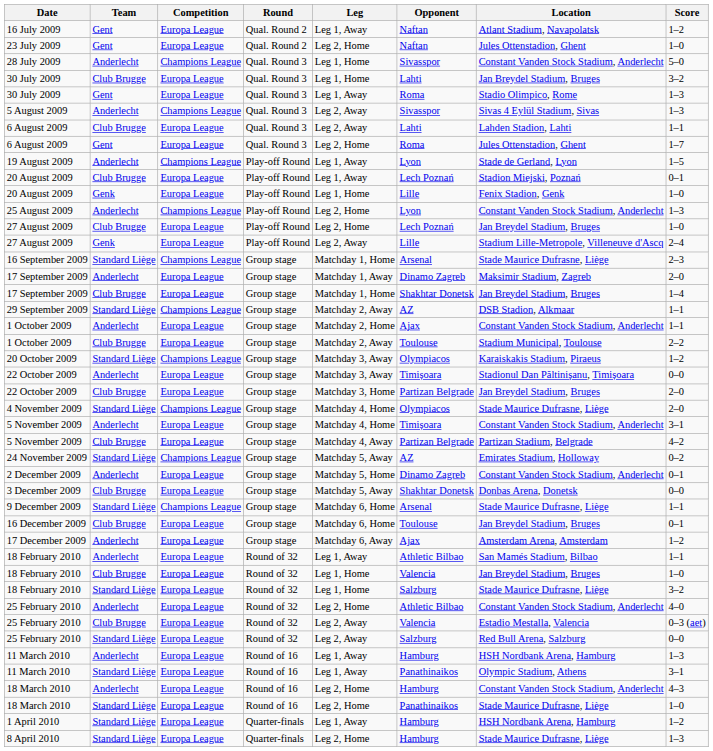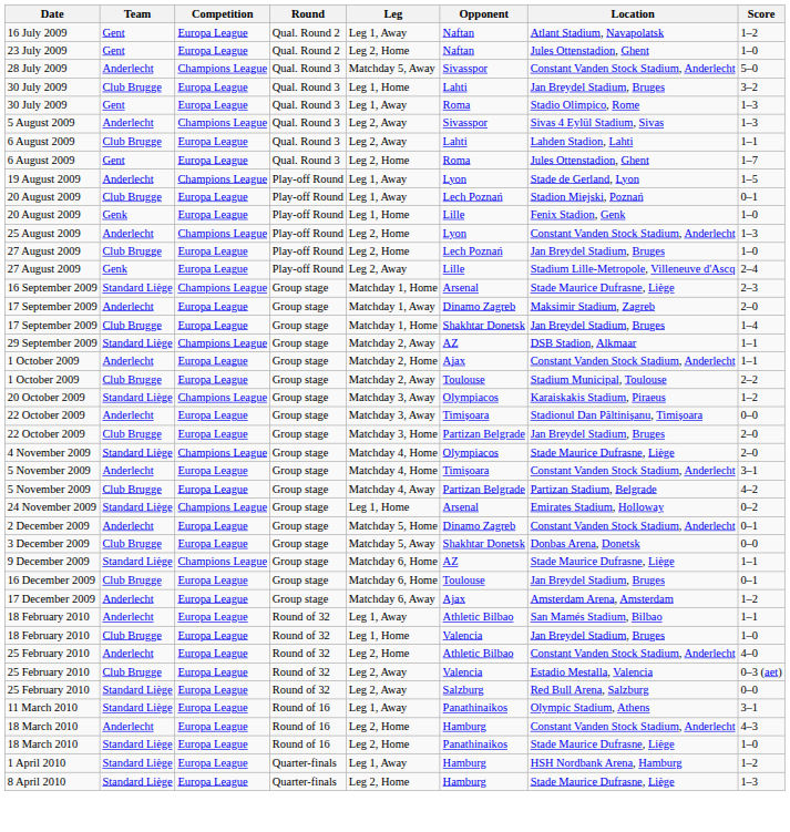 <table class="wikitable">
 <tr>
 <th>Date</th>
 <th>Team</th>
 <th>Competition</th>
 <th>Round</th>
 <th>Leg</th>
 <th>Opponent</th>
 <th>Location</th>
 <th>Score</th>
 </tr>
 <tr>
 <td>16 July 2009</td>
 <td><a href='#'>Gent</a></td>
 <td><a href='#'>Europa League</a></td>
 <td>Qual. Round 2</td>
 <td>Leg 1, Away</td>
 <td> <a href='#'>Naftan</a></td>
 <td><a href='#'>Atlant Stadium</a>, <a href='#'>Navapolatsk</a></td>
 <td>1–2</td>
 </tr>
 <tr>
 <td>23 July 2009</td>
 <td><a href='#'>Gent</a></td>
 <td><a href='#'>Europa League</a></td>
 <td>Qual. Round 2</td>
 <td>Leg 2, Home</td>
 <td> <a href='#'>Naftan</a></td>
 <td><a href='#'>Jules Ottenstadion</a>, <a href='#'>Ghent</a></td>
 <td>1–0</td>
 </tr>
 <tr>
 <td>28 July 2009</td>
 <td><a href='#'>Anderlecht</a></td>
 <td><a href='#'>Champions League</a></td>
 <td>Qual. Round 3</td>
-<td>Leg 1, Home</td>
+<td>Matchday 5, Away</td>
 <td> <a href='#'>Sivasspor</a></td>
 <td><a href='#'>Constant Vanden Stock Stadium</a>, <a href='#'>Anderlecht</a></td>
 <td>5–0</td>
 </tr>
 <tr>
 <td>30 July 2009</td>
 <td><a href='#'>Club Brugge</a></td>
 <td><a href='#'>Europa League</a></td>
 <td>Qual. Round 3</td>
 <td>Leg 1, Home</td>
 <td> <a href='#'>Lahti</a></td>
 <td><a href='#'>Jan Breydel Stadium</a>, <a href='#'>Bruges</a></td>
 <td>3–2</td>
 </tr>
 <tr>
 <td>30 July 2009</td>
 <td><a href='#'>Gent</a></td>
 <td><a href='#'>Europa League</a></td>
 <td>Qual. Round 3</td>
 <td>Leg 1, Away</td>
 <td> <a href='#'>Roma</a></td>
 <td><a href='#'>Stadio Olimpico</a>, <a href='#'>Rome</a></td>
 <td>1–3</td>
 </tr>
 <tr>
 <td>5 August 2009</td>
 <td><a href='#'>Anderlecht</a></td>
 <td><a href='#'>Champions League</a></td>
 <td>Qual. Round 3</td>
 <td>Leg 2, Away</td>
 <td> <a href='#'>Sivasspor</a></td>
 <td><a href='#'>Sivas 4 Eylül Stadium</a>, <a href='#'>Sivas</a></td>
 <td>1–3</td>
 </tr>
 <tr>
 <td>6 August 2009</td>
 <td><a href='#'>Club Brugge</a></td>
 <td><a href='#'>Europa League</a></td>
 <td>Qual. Round 3</td>
 <td>Leg 2, Away</td>
 <td> <a href='#'>Lahti</a></td>
 <td><a href='#'>Lahden Stadion</a>, <a href='#'>Lahti</a></td>
 <td>1–1</td>
 </tr>
 <tr>
 <td>6 August 2009</td>
 <td><a href='#'>Gent</a></td>
 <td><a href='#'>Europa League</a></td>
 <td>Qual. Round 3</td>
 <td>Leg 2, Home</td>
 <td> <a href='#'>Roma</a></td>
 <td><a href='#'>Jules Ottenstadion</a>, <a href='#'>Ghent</a></td>
 <td>1–7</td>
 </tr>
 <tr>
 <td>19 August 2009</td>
 <td><a href='#'>Anderlecht</a></td>
 <td><a href='#'>Champions League</a></td>
 <td>Play-off Round</td>
 <td>Leg 1, Away</td>
 <td> <a href='#'>Lyon</a></td>
 <td><a href='#'>Stade de Gerland</a>, <a href='#'>Lyon</a></td>
 <td>1–5</td>
 </tr>
 <tr>
 <td>20 August 2009</td>
 <td><a href='#'>Club Brugge</a></td>
 <td><a href='#'>Europa League</a></td>
 <td>Play-off Round</td>
 <td>Leg 1, Away</td>
 <td> <a href='#'>Lech Poznań</a></td>
 <td><a href='#'>Stadion Miejski</a>, <a href='#'>Poznań</a></td>
 <td>0–1</td>
 </tr>
 <tr>
 <td>20 August 2009</td>
 <td><a href='#'>Genk</a></td>
 <td><a href='#'>Europa League</a></td>
 <td>Play-off Round</td>
 <td>Leg 1, Home</td>
 <td> <a href='#'>Lille</a></td>
 <td><a href='#'>Fenix Stadion</a>, <a href='#'>Genk</a></td>
 <td>1–0</td>
 </tr>
 <tr>
 <td>25 August 2009</td>
 <td><a href='#'>Anderlecht</a></td>
 <td><a href='#'>Champions League</a></td>
 <td>Play-off Round</td>
 <td>Leg 2, Home</td>
 <td> <a href='#'>Lyon</a></td>
 <td><a href='#'>Constant Vanden Stock Stadium</a>, <a href='#'>Anderlecht</a></td>
 <td>1–3</td>
 </tr>
 <tr>
 <td>27 August 2009</td>
 <td><a href='#'>Club Brugge</a></td>
 <td><a href='#'>Europa League</a></td>
 <td>Play-off Round</td>
 <td>Leg 2, Home</td>
 <td> <a href='#'>Lech Poznań</a></td>
 <td><a href='#'>Jan Breydel Stadium</a>, <a href='#'>Bruges</a></td>
 <td>1–0</td>
 </tr>
 <tr>
 <td>27 August 2009</td>
 <td><a href='#'>Genk</a></td>
 <td><a href='#'>Europa League</a></td>
 <td>Play-off Round</td>
 <td>Leg 2, Away</td>
 <td> <a href='#'>Lille</a></td>
 <td><a href='#'>Stadium Lille-Metropole</a>, <a href='#'>Villeneuve d'Ascq</a></td>
 <td>2–4</td>
 </tr>
 <tr>
 <td>16 September 2009</td>
 <td><a href='#'>Standard Liège</a></td>
 <td><a href='#'>Champions League</a></td>
 <td>Group stage</td>
 <td>Matchday 1, Home</td>
 <td> <a href='#'>Arsenal</a></td>
 <td><a href='#'>Stade Maurice Dufrasne</a>, <a href='#'>Liège</a></td>
 <td>2–3</td>
 </tr>
 <tr>
 <td>17 September 2009</td>
 <td><a href='#'>Anderlecht</a></td>
 <td><a href='#'>Europa League</a></td>
 <td>Group stage</td>
 <td>Matchday 1, Away</td>
 <td> <a href='#'>Dinamo Zagreb</a></td>
 <td><a href='#'>Maksimir Stadium</a>, <a href='#'>Zagreb</a></td>
 <td>2–0</td>
 </tr>
 <tr>
 <td>17 September 2009</td>
 <td><a href='#'>Club Brugge</a></td>
 <td><a href='#'>Europa League</a></td>
 <td>Group stage</td>
 <td>Matchday 1, Home</td>
 <td> <a href='#'>Shakhtar Donetsk</a></td>
 <td><a href='#'>Jan Breydel Stadium</a>, <a href='#'>Bruges</a></td>
 <td>1–4</td>
 </tr>
 <tr>
 <td>29 September 2009</td>
 <td><a href='#'>Standard Liège</a></td>
 <td><a href='#'>Champions League</a></td>
 <td>Group stage</td>
 <td>Matchday 2, Away</td>
 <td> <a href='#'>AZ</a></td>
 <td><a href='#'>DSB Stadion</a>, <a href='#'>Alkmaar</a></td>
 <td>1–1</td>
 </tr>
 <tr>
 <td>1 October 2009</td>
 <td><a href='#'>Anderlecht</a></td>
 <td><a href='#'>Europa League</a></td>
 <td>Group stage</td>
 <td>Matchday 2, Home</td>
 <td> <a href='#'>Ajax</a></td>
 <td><a href='#'>Constant Vanden Stock Stadium</a>, <a href='#'>Anderlecht</a></td>
 <td>1–1</td>
 </tr>
 <tr>
 <td>1 October 2009</td>
 <td><a href='#'>Club Brugge</a></td>
 <td><a href='#'>Europa League</a></td>
 <td>Group stage</td>
 <td>Matchday 2, Away</td>
 <td> <a href='#'>Toulouse</a></td>
 <td><a href='#'>Stadium Municipal</a>, <a href='#'>Toulouse</a></td>
 <td>2–2</td>
 </tr>
 <tr>
 <td>20 October 2009</td>
 <td><a href='#'>Standard Liège</a></td>
 <td><a href='#'>Champions League</a></td>
 <td>Group stage</td>
 <td>Matchday 3, Away</td>
 <td> <a href='#'>Olympiacos</a></td>
 <td><a href='#'>Karaiskakis Stadium</a>, <a href='#'>Piraeus</a></td>
 <td>1–2</td>
 </tr>
 <tr>
 <td>22 October 2009</td>
 <td><a href='#'>Anderlecht</a></td>
 <td><a href='#'>Europa League</a></td>
 <td>Group stage</td>
 <td>Matchday 3, Away</td>
 <td> <a href='#'>Timișoara</a></td>
 <td><a href='#'>Stadionul Dan Păltinişanu</a>, <a href='#'>Timișoara</a></td>
 <td>0–0</td>
 </tr>
 <tr>
 <td>22 October 2009</td>
 <td><a href='#'>Club Brugge</a></td>
 <td><a href='#'>Europa League</a></td>
 <td>Group stage</td>
 <td>Matchday 3, Home</td>
 <td> <a href='#'>Partizan Belgrade</a></td>
 <td><a href='#'>Jan Breydel Stadium</a>, <a href='#'>Bruges</a></td>
 <td>2–0</td>
 </tr>
 <tr>
 <td>4 November 2009</td>
 <td><a href='#'>Standard Liège</a></td>
 <td><a href='#'>Champions League</a></td>
 <td>Group stage</td>
 <td>Matchday 4, Home</td>
 <td> <a href='#'>Olympiacos</a></td>
 <td><a href='#'>Stade Maurice Dufrasne</a>, <a href='#'>Liège</a></td>
 <td>2–0</td>
 </tr>
 <tr>
 <td>5 November 2009</td>
 <td><a href='#'>Anderlecht</a></td>
 <td><a href='#'>Europa League</a></td>
 <td>Group stage</td>
 <td>Matchday 4, Home</td>
 <td> <a href='#'>Timișoara</a></td>
 <td><a href='#'>Constant Vanden Stock Stadium</a>, <a href='#'>Anderlecht</a></td>
 <td>3–1</td>
 </tr>
 <tr>
 <td>5 November 2009</td>
 <td><a href='#'>Club Brugge</a></td>
 <td><a href='#'>Europa League</a></td>
 <td>Group stage</td>
 <td>Matchday 4, Away</td>
 <td> <a href='#'>Partizan Belgrade</a></td>
 <td><a href='#'>Partizan Stadium</a>, <a href='#'>Belgrade</a></td>
 <td>4–2</td>
 </tr>
 <tr>
 <td>24 November 2009</td>
 <td><a href='#'>Standard Liège</a></td>
 <td><a href='#'>Champions League</a></td>
 <td>Group stage</td>
-<td>Matchday 5, Away</td>
-<td> <a href='#'>AZ</a></td>
+<td>Leg 1, Home</td>
+<td> <a href='#'>Arsenal</a></td>
 <td><a href='#'>Emirates Stadium</a>, <a href='#'>Holloway</a></td>
 <td>0–2</td>
 </tr>
 <tr>
 <td>2 December 2009</td>
 <td><a href='#'>Anderlecht</a></td>
 <td><a href='#'>Europa League</a></td>
 <td>Group stage</td>
 <td>Matchday 5, Home</td>
 <td> <a href='#'>Dinamo Zagreb</a></td>
 <td><a href='#'>Constant Vanden Stock Stadium</a>, <a href='#'>Anderlecht</a></td>
 <td>0–1</td>
 </tr>
 <tr>
 <td>3 December 2009</td>
 <td><a href='#'>Club Brugge</a></td>
 <td><a href='#'>Europa League</a></td>
 <td>Group stage</td>
 <td>Matchday 5, Away</td>
 <td> <a href='#'>Shakhtar Donetsk</a></td>
 <td><a href='#'>Donbas Arena</a>, <a href='#'>Donetsk</a></td>
 <td>0–0</td>
 </tr>
 <tr>
 <td>9 December 2009</td>
 <td><a href='#'>Standard Liège</a></td>
 <td><a href='#'>Champions League</a></td>
 <td>Group stage</td>
 <td>Matchday 6, Home</td>
-<td> <a href='#'>Arsenal</a></td>
+<td> <a href='#'>AZ</a></td>
 <td><a href='#'>Stade Maurice Dufrasne</a>, <a href='#'>Liège</a></td>
 <td>1–1</td>
 </tr>
 <tr>
 <td>16 December 2009</td>
 <td><a href='#'>Club Brugge</a></td>
 <td><a href='#'>Europa League</a></td>
 <td>Group stage</td>
 <td>Matchday 6, Home</td>
 <td> <a href='#'>Toulouse</a></td>
 <td><a href='#'>Jan Breydel Stadium</a>, <a href='#'>Bruges</a></td>
 <td>0–1</td>
 </tr>
 <tr>
 <td>17 December 2009</td>
 <td><a href='#'>Anderlecht</a></td>
 <td><a href='#'>Europa League</a></td>
 <td>Group stage</td>
 <td>Matchday 6, Away</td>
 <td> <a href='#'>Ajax</a></td>
 <td><a href='#'>Amsterdam Arena</a>, <a href='#'>Amsterdam</a></td>
 <td>1–2</td>
 </tr>
 <tr>
 <td>18 February 2010</td>
 <td><a href='#'>Anderlecht</a></td>
 <td><a href='#'>Europa League</a></td>
 <td>Round of 32</td>
 <td>Leg 1, Away</td>
 <td> <a href='#'>Athletic Bilbao</a></td>
 <td><a href='#'>San Mamés Stadium</a>, <a href='#'>Bilbao</a></td>
 <td>1–1</td>
 </tr>
 <tr>
 <td>18 February 2010</td>
 <td><a href='#'>Club Brugge</a></td>
 <td><a href='#'>Europa League</a></td>
 <td>Round of 32</td>
 <td>Leg 1, Home</td>
 <td> <a href='#'>Valencia</a></td>
 <td><a href='#'>Jan Breydel Stadium</a>, <a href='#'>Bruges</a></td>
 <td>1–0</td>
 </tr>
 <tr>
-<td>18 February 2010</td>
-<td><a href='#'>Standard Liège</a></td>
-<td><a href='#'>Europa League</a></td>
-<td>Round of 32</td>
-<td>Leg 1, Home</td>
-<td> <a href='#'>Salzburg</a></td>
-<td><a href='#'>Stade Maurice Dufrasne</a>, <a href='#'>Liège</a></td>
-<td>3–2</td>
-</tr>
-<tr>
 <td>25 February 2010</td>
 <td><a href='#'>Anderlecht</a></td>
 <td><a href='#'>Europa League</a></td>
 <td>Round of 32</td>
 <td>Leg 2, Home</td>
 <td> <a href='#'>Athletic Bilbao</a></td>
 <td><a href='#'>Constant Vanden Stock Stadium</a>, <a href='#'>Anderlecht</a></td>
 <td>4–0</td>
 </tr>
 <tr>
 <td>25 February 2010</td>
 <td><a href='#'>Club Brugge</a></td>
 <td><a href='#'>Europa League</a></td>
 <td>Round of 32</td>
 <td>Leg 2, Away</td>
 <td> <a href='#'>Valencia</a></td>
 <td><a href='#'>Estadio Mestalla</a>, <a href='#'>Valencia</a></td>
 <td>0–3 (<a href='#'>aet</a>)</td>
 </tr>
 <tr>
 <td>25 February 2010</td>
 <td><a href='#'>Standard Liège</a></td>
 <td><a href='#'>Europa League</a></td>
 <td>Round of 32</td>
 <td>Leg 2, Away</td>
 <td> <a href='#'>Salzburg</a></td>
 <td><a href='#'>Red Bull Arena</a>, <a href='#'>Salzburg</a></td>
 <td>0–0</td>
-</tr>
-<tr>
-<td>11 March 2010</td>
-<td><a href='#'>Anderlecht</a></td>
-<td><a href='#'>Europa League</a></td>
-<td>Round of 16</td>
-<td>Leg 1, Away</td>
-<td> <a href='#'>Hamburg</a></td>
-<td><a href='#'>HSH Nordbank Arena</a>, <a href='#'>Hamburg</a></td>
-<td>1–3</td>
 </tr>
 <tr>
 <td>11 March 2010</td>
 <td><a href='#'>Standard Liège</a></td>
 <td><a href='#'>Europa League</a></td>
 <td>Round of 16</td>
 <td>Leg 1, Away</td>
 <td> <a href='#'>Panathinaikos</a></td>
 <td><a href='#'>Olympic Stadium</a>, <a href='#'>Athens</a></td>
 <td>3–1</td>
 </tr>
 <tr>
 <td>18 March 2010</td>
 <td><a href='#'>Anderlecht</a></td>
 <td><a href='#'>Europa League</a></td>
 <td>Round of 16</td>
 <td>Leg 2, Home</td>
 <td> <a href='#'>Hamburg</a></td>
 <td><a href='#'>Constant Vanden Stock Stadium</a>, <a href='#'>Anderlecht</a></td>
 <td>4–3</td>
 </tr>
 <tr>
 <td>18 March 2010</td>
 <td><a href='#'>Standard Liège</a></td>
 <td><a href='#'>Europa League</a></td>
 <td>Round of 16</td>
 <td>Leg 2, Home</td>
 <td> <a href='#'>Panathinaikos</a></td>
 <td><a href='#'>Stade Maurice Dufrasne</a>, <a href='#'>Liège</a></td>
 <td>1–0</td>
 </tr>
 <tr>
 <td>1 April 2010</td>
 <td><a href='#'>Standard Liège</a></td>
 <td><a href='#'>Europa League</a></td>
 <td>Quarter-finals</td>
 <td>Leg 1, Away</td>
 <td> <a href='#'>Hamburg</a></td>
 <td><a href='#'>HSH Nordbank Arena</a>, <a href='#'>Hamburg</a></td>
 <td>1–2</td>
 </tr>
 <tr>
 <td>8 April 2010</td>
 <td><a href='#'>Standard Liège</a></td>
 <td><a href='#'>Europa League</a></td>
 <td>Quarter-finals</td>
 <td>Leg 2, Home</td>
 <td> <a href='#'>Hamburg</a></td>
 <td><a href='#'>Stade Maurice Dufrasne</a>, <a href='#'>Liège</a></td>
 <td>1–3</td>
 </tr>
 </table>
